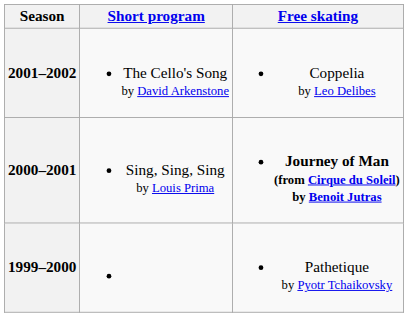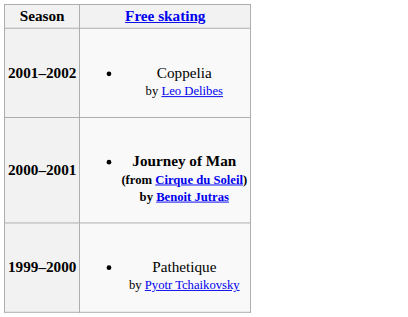 <table class=wikitable style=text-align:center>
 <tr>
 <th>Season</th>
-<th><a href='#'>Short program</a></th>
 <th><a href='#'>Free skating</a></th>
 </tr>
 <tr>
 <th>2001–2002 <br> </th>
-<td><br><ul><li>The Cello's Song <br><small> by <a href='#'>David Arkenstone</a> </small></li></ul></td>
 <td><br><ul><li>Coppelia <br><small> by <a href='#'>Leo Delibes</a> </small></li></ul></td>
 </tr>
 <tr>
 <th>2000–2001 <br> </th>
-<td><br><ul><li>Sing, Sing, Sing <br><small> by <a href='#'>Louis Prima</a> </small></li></ul></td>
 <td><strong><br><ul><li>Journey of Man <br><small> (from <a href='#'>Cirque du Soleil</a>) <br> by <a href='#'>Benoit Jutras</a> </small></li></ul></strong></td>
 </tr>
 <tr>
 <th>1999–2000 <br> </th>
-<td><br><ul><li></li></ul></td>
 <td><br><ul><li>Pathetique <br><small> by <a href='#'>Pyotr Tchaikovsky</a> </small></li></ul></td>
 </tr>
 </table>
